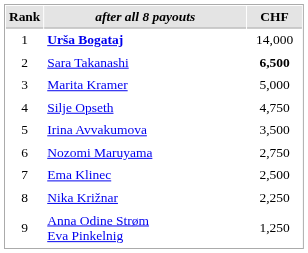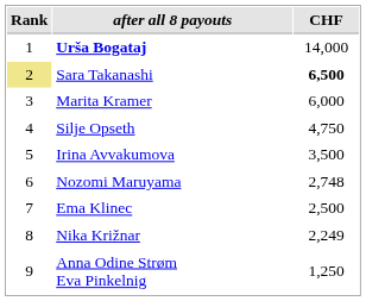 <table cellspacing="1" cellpadding="3" style="border:1px solid #AAAAAA;font-size:86%">
 <tr style="background-color: #E4E4E4;">
 <th style="border-bottom:1px solid #AAAAAA; width: 10px;">Rank</th>
 <th style="border-bottom:1px solid #AAAAAA; width: 200px;"><em>after all 8 payouts</em></th>
 <th style="border-bottom:1px solid #AAAAAA; width: 50px;">CHF</th>
 </tr>
 <tr>
 <td align=center>1</td>
 <td> <strong><a href='#'>Urša Bogataj</a></strong></td>
 <td align=center>14,000</td>
 </tr>
 <tr>
-<td align=center>2</td>
+<td align=center style="background: khaki;">2</td>
 <td> <a href='#'>Sara Takanashi</a></td>
 <td align=center><strong>6,500</strong></td>
 </tr>
 <tr>
 <td align=center>3</td>
 <td> <a href='#'>Marita Kramer</a></td>
-<td align=center>5,000</td>
+<td align=center>6,000</td>
 </tr>
 <tr>
 <td align=center>4</td>
 <td> <a href='#'>Silje Opseth</a></td>
 <td align=center>4,750</td>
 </tr>
 <tr>
 <td align=center>5</td>
 <td> <a href='#'>Irina Avvakumova</a></td>
 <td align=center>3,500</td>
 </tr>
 <tr>
 <td align=center>6</td>
 <td> <a href='#'>Nozomi Maruyama</a></td>
-<td align=center>2,750</td>
+<td align=center>2,748</td>
 </tr>
 <tr>
 <td align=center>7</td>
 <td> <a href='#'>Ema Klinec</a></td>
 <td align=center>2,500</td>
 </tr>
 <tr>
 <td align=center>8</td>
 <td> <a href='#'>Nika Križnar</a></td>
-<td align=center>2,250</td>
+<td align=center>2,249</td>
 </tr>
 <tr>
 <td align=center>9</td>
 <td> <a href='#'>Anna Odine Strøm</a><br> <a href='#'>Eva Pinkelnig</a></td>
 <td align=center>1,250</td>
 </tr>
 </table>
